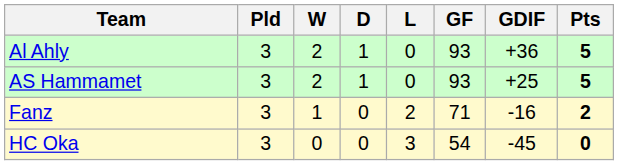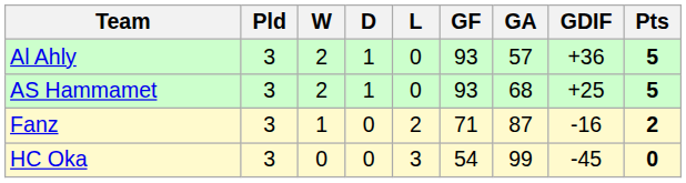 <table class=wikitable style="text-align:center" width=500>
 <tr>
 <th width=25%>Team</th>
 <th width=5%>Pld</th>
 <th width=5%>W</th>
 <th width=5%>D</th>
 <th width=5%>L</th>
 <th width=5%>GF</th>
+<th width=5%>GA</th>
 <th width=5%>GDIF</th>
 <th width=5%>Pts</th>
 </tr>
 <tr bgcolor=#ccffcc>
 <td align="left"> <a href='#'>Al Ahly</a></td>
 <td>3</td>
 <td>2</td>
 <td>1</td>
 <td>0</td>
 <td>93</td>
+<td>57</td>
 <td>+36</td>
 <td><strong>5</strong></td>
 </tr>
 <tr bgcolor=#ccffcc>
 <td align="left"> <a href='#'>AS Hammamet</a></td>
 <td>3</td>
 <td>2</td>
 <td>1</td>
 <td>0</td>
 <td>93</td>
+<td>68</td>
 <td>+25</td>
 <td><strong>5</strong></td>
 </tr>
 <tr bgcolor=#fffacd>
 <td align="left"> <a href='#'>Fanz</a></td>
 <td>3</td>
 <td>1</td>
 <td>0</td>
 <td>2</td>
 <td>71</td>
+<td>87</td>
 <td>-16</td>
 <td><strong>2</strong></td>
 </tr>
 <tr bgcolor=#fffacd>
 <td align="left"> <a href='#'>HC Oka</a></td>
 <td>3</td>
 <td>0</td>
 <td>0</td>
 <td>3</td>
 <td>54</td>
+<td>99</td>
 <td>-45</td>
 <td><strong>0</strong></td>
 </tr>
 </table>
